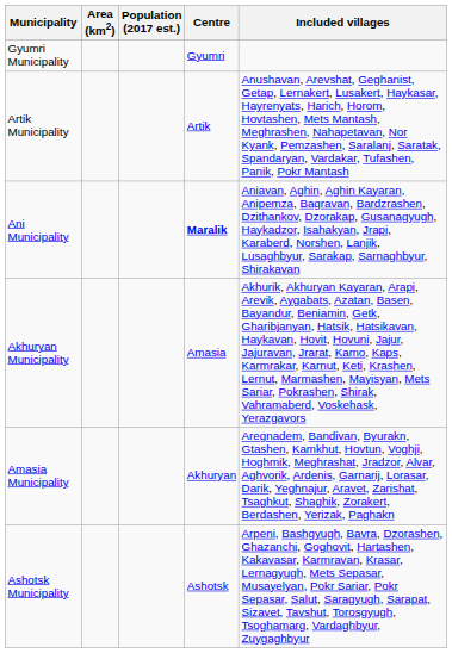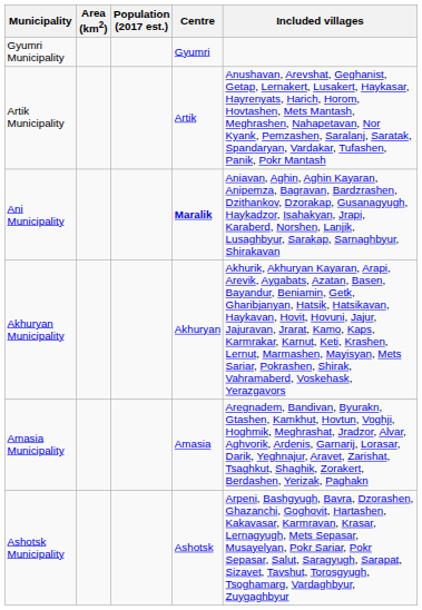 <table class="wikitable sortable">
 <tr>
 <th>Municipality</th>
 <th>Area (km<sup>2</sup>)</th>
 <th>Population<br>(2017 est.)</th>
 <th>Centre</th>
 <th>Included villages</th>
 </tr>
 <tr>
 <td>Gyumri Municipality</td>
 <td></td>
 <td></td>
 <td><a href='#'>Gyumri</a></td>
 <td></td>
 </tr>
 <tr>
 <td>Artik Municipality</td>
 <td></td>
 <td></td>
 <td><a href='#'>Artik</a></td>
 <td><a href='#'>Anushavan</a>, <a href='#'>Arevshat</a>, <a href='#'>Geghanist</a>, <a href='#'>Getap</a>, <a href='#'>Lernakert</a>, <a href='#'>Lusakert</a>, <a href='#'>Haykasar</a>, <a href='#'>Hayrenyats</a>, <a href='#'>Harich</a>, <a href='#'>Horom</a>, <a href='#'>Hovtashen</a>, <a href='#'>Mets Mantash</a>, <a href='#'>Meghrashen</a>, <a href='#'>Nahapetavan</a>, <a href='#'>Nor Kyank</a>, <a href='#'>Pemzashen</a>, <a href='#'>Saralanj</a>, <a href='#'>Saratak</a>, <a href='#'>Spandaryan</a>, <a href='#'>Vardakar</a>, <a href='#'>Tufashen</a>, <a href='#'>Panik</a>, <a href='#'>Pokr Mantash</a></td>
 </tr>
 <tr>
 <td><a href='#'>Ani Municipality</a></td>
 <td></td>
 <td></td>
 <td><strong><a href='#'>Maralik</a></strong></td>
 <td><a href='#'>Aniavan</a>, <a href='#'>Aghin</a>, <a href='#'>Aghin Kayaran</a>, <a href='#'>Anipemza</a>, <a href='#'>Bagravan</a>, <a href='#'>Bardzrashen</a>, <a href='#'>Dzithankov</a>, <a href='#'>Dzorakap</a>, <a href='#'>Gusanagyugh</a>, <a href='#'>Haykadzor</a>, <a href='#'>Isahakyan</a>, <a href='#'>Jrapi</a>, <a href='#'>Karaberd</a>, <a href='#'>Norshen</a>, <a href='#'>Lanjik</a>, <a href='#'>Lusaghbyur</a>, <a href='#'>Sarakap</a>, <a href='#'>Sarnaghbyur</a>, <a href='#'>Shirakavan</a></td>
 </tr>
 <tr>
 <td><a href='#'>Akhuryan Municipality</a></td>
 <td></td>
 <td></td>
-<td><a href='#'>Amasia</a></td>
+<td><a href='#'>Akhuryan</a></td>
 <td><a href='#'>Akhurik</a>, <a href='#'>Akhuryan Kayaran</a>, <a href='#'>Arapi</a>, <a href='#'>Arevik</a>, <a href='#'>Aygabats</a>, <a href='#'>Azatan</a>, <a href='#'>Basen</a>, <a href='#'>Bayandur</a>, <a href='#'>Beniamin</a>, <a href='#'>Getk</a>, <a href='#'>Gharibjanyan</a>, <a href='#'>Hatsik</a>, <a href='#'>Hatsikavan</a>, <a href='#'>Haykavan</a>, <a href='#'>Hovit</a>, <a href='#'>Hovuni</a>, <a href='#'>Jajur</a>, <a href='#'>Jajuravan</a>, <a href='#'>Jrarat</a>, <a href='#'>Kamo</a>, <a href='#'>Kaps</a>, <a href='#'>Karmrakar</a>, <a href='#'>Karnut</a>, <a href='#'>Keti</a>, <a href='#'>Krashen</a>, <a href='#'>Lernut</a>, <a href='#'>Marmashen</a>, <a href='#'>Mayisyan</a>, <a href='#'>Mets Sariar</a>, <a href='#'>Pokrashen</a>, <a href='#'>Shirak</a>, <a href='#'>Vahramaberd</a>, <a href='#'>Voskehask</a>, <a href='#'>Yerazgavors</a></td>
 </tr>
 <tr>
 <td><a href='#'>Amasia Municipality</a></td>
 <td></td>
 <td></td>
-<td><a href='#'>Akhuryan</a></td>
+<td><a href='#'>Amasia</a></td>
 <td><a href='#'>Aregnadem</a>, <a href='#'>Bandivan</a>, <a href='#'>Byurakn</a>, <a href='#'>Gtashen</a>, <a href='#'>Kamkhut</a>, <a href='#'>Hovtun</a>, <a href='#'>Voghji</a>, <a href='#'>Hoghmik</a>, <a href='#'>Meghrashat</a>, <a href='#'>Jradzor</a>, <a href='#'>Alvar</a>, <a href='#'>Aghvorik</a>, <a href='#'>Ardenis</a>, <a href='#'>Garnarij</a>, <a href='#'>Lorasar</a>, <a href='#'>Darik</a>, <a href='#'>Yeghnajur</a>, <a href='#'>Aravet</a>, <a href='#'>Zarishat</a>, <a href='#'>Tsaghkut</a>, <a href='#'>Shaghik</a>, <a href='#'>Zorakert</a>, <a href='#'>Berdashen</a>, <a href='#'>Yerizak</a>, <a href='#'>Paghakn</a></td>
 </tr>
 <tr>
 <td><a href='#'>Ashotsk Municipality</a></td>
 <td></td>
 <td></td>
 <td><a href='#'>Ashotsk</a></td>
 <td><a href='#'>Arpeni</a>, <a href='#'>Bashgyugh</a>, <a href='#'>Bavra</a>, <a href='#'>Dzorashen</a>, <a href='#'>Ghazanchi</a>, <a href='#'>Goghovit</a>, <a href='#'>Hartashen</a>, <a href='#'>Kakavasar</a>, <a href='#'>Karmravan</a>, <a href='#'>Krasar</a>, <a href='#'>Lernagyugh</a>, <a href='#'>Mets Sepasar</a>, <a href='#'>Musayelyan</a>, <a href='#'>Pokr Sariar</a>, <a href='#'>Pokr Sepasar</a>, <a href='#'>Salut</a>, <a href='#'>Saragyugh</a>, <a href='#'>Sarapat</a>, <a href='#'>Sizavet</a>, <a href='#'>Tavshut</a>, <a href='#'>Torosgyugh</a>, <a href='#'>Tsoghamarg</a>, <a href='#'>Vardaghbyur</a>, <a href='#'>Zuygaghbyur</a></td>
 </tr>
 </table>
